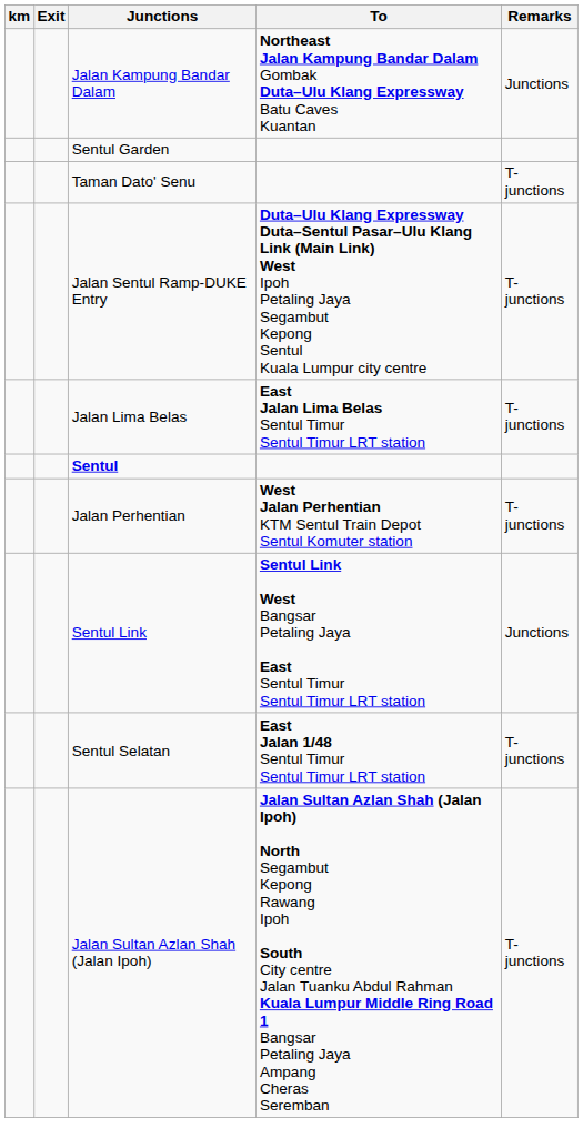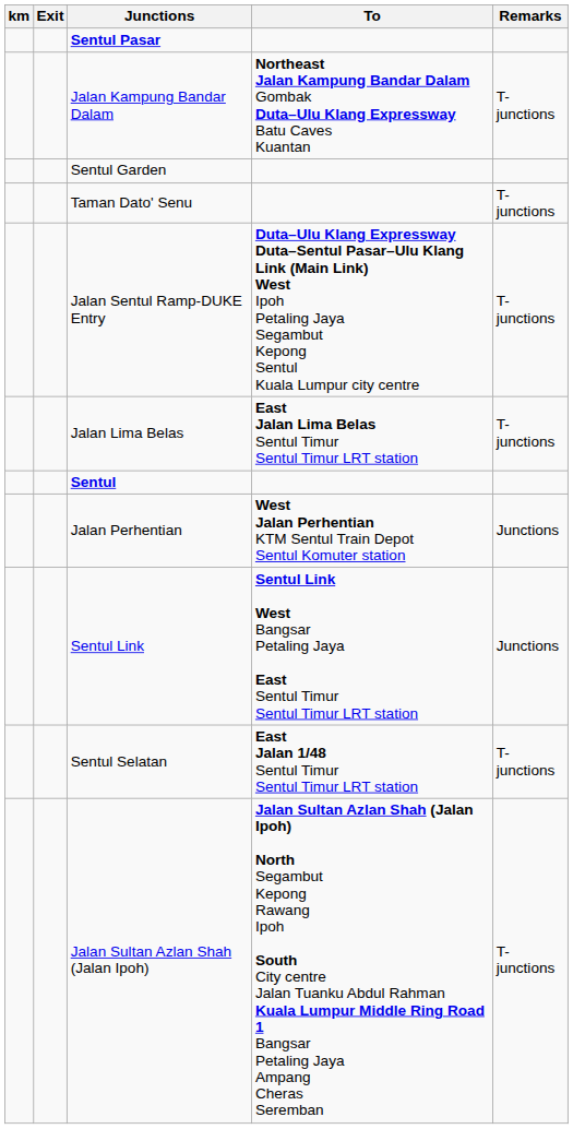 <table class="wikitable">
 <tr>
 <th>km</th>
 <th>Exit</th>
 <th>Junctions</th>
 <th>To</th>
 <th>Remarks</th>
 </tr>
 <tr>
 <td></td>
 <td></td>
+<td><strong><a href='#'>Sentul Pasar</a></strong></td>
+<td></td>
+<td></td>
+</tr>
+<tr>
+<td></td>
+<td></td>
 <td><a href='#'>Jalan Kampung Bandar Dalam</a></td>
 <td><strong>Northeast</strong><br> <strong><a href='#'>Jalan Kampung Bandar Dalam</a></strong><br>Gombak<br>   <strong><a href='#'>Duta–Ulu Klang Expressway</a></strong><br>Batu Caves<br>Kuantan</td>
-<td>Junctions</td>
+<td>T-junctions</td>
 </tr>
 <tr>
 <td></td>
 <td></td>
 <td>Sentul Garden</td>
 <td></td>
 <td></td>
 </tr>
 <tr>
 <td></td>
 <td></td>
 <td>Taman Dato' Senu</td>
 <td></td>
 <td>T-junctions</td>
 </tr>
 <tr>
 <td></td>
 <td></td>
 <td>Jalan Sentul Ramp-DUKE Entry</td>
 <td> <strong><a href='#'>Duta–Ulu Klang Expressway</a></strong><br><strong>Duta–Sentul Pasar–Ulu Klang Link (Main Link)</strong><br><strong>West</strong><br>  Ipoh<br> Petaling Jaya<br> Segambut<br> Kepong<br> Sentul<br> Kuala Lumpur city centre</td>
 <td>T-junctions</td>
 </tr>
 <tr>
 <td></td>
 <td></td>
 <td>Jalan Lima Belas</td>
 <td><strong>East</strong><br><strong>Jalan Lima Belas</strong><br>Sentul Timur<br><a href='#'>Sentul Timur LRT station</a></td>
 <td>T-junctions</td>
 </tr>
 <tr>
 <td></td>
 <td></td>
 <td><strong><a href='#'>Sentul</a></strong></td>
 <td></td>
 <td></td>
 </tr>
 <tr>
 <td></td>
 <td></td>
 <td>Jalan Perhentian</td>
 <td><strong>West</strong><br><strong>Jalan Perhentian</strong><br>KTM Sentul Train Depot<br> <a href='#'>Sentul Komuter station</a></td>
-<td>T-junctions</td>
+<td>Junctions</td>
 </tr>
 <tr>
 <td></td>
 <td></td>
 <td><a href='#'>Sentul Link</a></td>
 <td><strong><a href='#'>Sentul Link</a></strong><br><br><strong>West</strong><br>Bangsar<br>Petaling Jaya<br><br><strong>East</strong><br>Sentul Timur<br><a href='#'>Sentul Timur LRT station</a></td>
 <td>Junctions</td>
 </tr>
 <tr>
 <td></td>
 <td></td>
 <td>Sentul Selatan</td>
 <td><strong>East</strong><br><strong>Jalan 1/48</strong><br>Sentul Timur<br><a href='#'>Sentul Timur LRT station</a></td>
 <td>T-junctions</td>
 </tr>
 <tr>
 <td></td>
 <td></td>
 <td><a href='#'>Jalan Sultan Azlan Shah</a> (Jalan Ipoh)</td>
 <td><strong><a href='#'>Jalan Sultan Azlan Shah</a> (Jalan Ipoh)</strong><br><br><strong>North</strong><br>Segambut<br>Kepong<br>Rawang<br>Ipoh<br><br><strong>South</strong><br>City centre<br>Jalan Tuanku Abdul Rahman<br><strong><a href='#'>Kuala Lumpur Middle Ring Road 1</a></strong><br>Bangsar<br>Petaling Jaya<br>Ampang<br>Cheras<br>Seremban</td>
 <td>T-junctions</td>
 </tr>
 </table>
